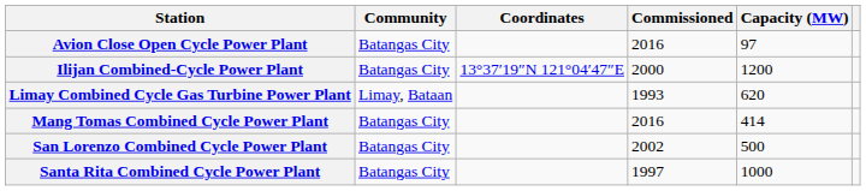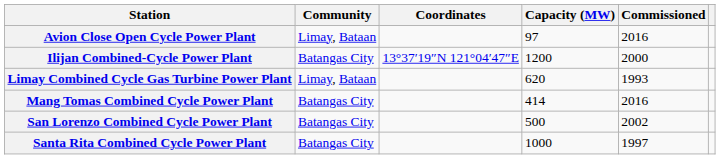 <table class="wikitable sortable plainrowheaders">
 <tr>
 <th scope="col">Station</th>
 <th scope="col">Community</th>
 <th scope="col">Coordinates</th>
+<th scope="col">Capacity (<a href='#'>MW</a>)</th>
 <th scope="col">Commissioned</th>
-<th scope="col">Capacity (<a href='#'>MW</a>)</th>
 <th scope="col" class="unsortable"></th>
 </tr>
 <tr>
 <th scope="row"><a href='#'>Avion Close Open Cycle Power Plant</a></th>
-<td><a href='#'>Batangas City</a></td>
+<td><a href='#'>Limay</a>, <a href='#'>Bataan</a></td>
 <td></td>
+<td>97</td>
 <td>2016</td>
-<td>97</td>
 <td></td>
 </tr>
 <tr>
 <th scope="row"><a href='#'>Ilijan Combined-Cycle Power Plant</a></th>
 <td><a href='#'>Batangas City</a></td>
 <td><a href='#'>13°37′19″N 121°04′47″E</a></td>
+<td>1200</td>
 <td>2000</td>
-<td>1200</td>
 <td></td>
 </tr>
 <tr>
 <th scope="row"><a href='#'>Limay Combined Cycle Gas Turbine Power Plant</a></th>
 <td><a href='#'>Limay</a>, <a href='#'>Bataan</a></td>
 <td></td>
+<td>620</td>
 <td>1993</td>
-<td>620</td>
 <td></td>
 </tr>
 <tr>
 <th scope="row"><a href='#'>Mang Tomas Combined Cycle Power Plant</a></th>
 <td><a href='#'>Batangas City</a></td>
 <td></td>
+<td>414</td>
 <td>2016</td>
-<td>414</td>
 <td></td>
 </tr>
 <tr>
 <th scope="row"><a href='#'>San Lorenzo Combined Cycle Power Plant</a></th>
 <td><a href='#'>Batangas City</a></td>
 <td></td>
+<td>500</td>
 <td>2002</td>
-<td>500</td>
 <td></td>
 </tr>
 <tr>
 <th scope="row"><a href='#'>Santa Rita Combined Cycle Power Plant</a></th>
 <td><a href='#'>Batangas City</a></td>
 <td></td>
+<td>1000</td>
 <td>1997</td>
-<td>1000</td>
 <td></td>
 </tr>
 </table>
